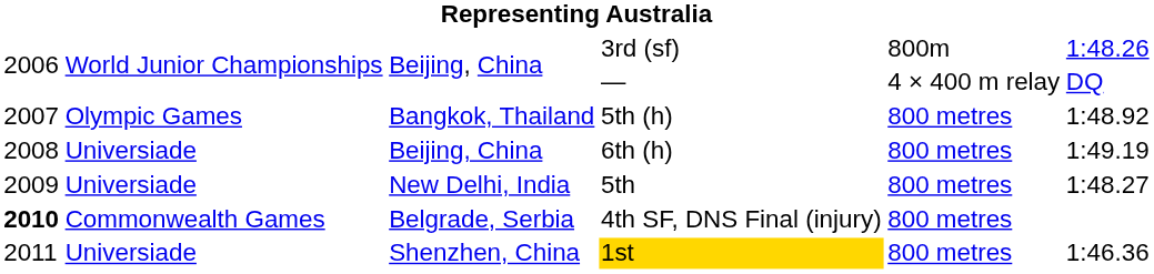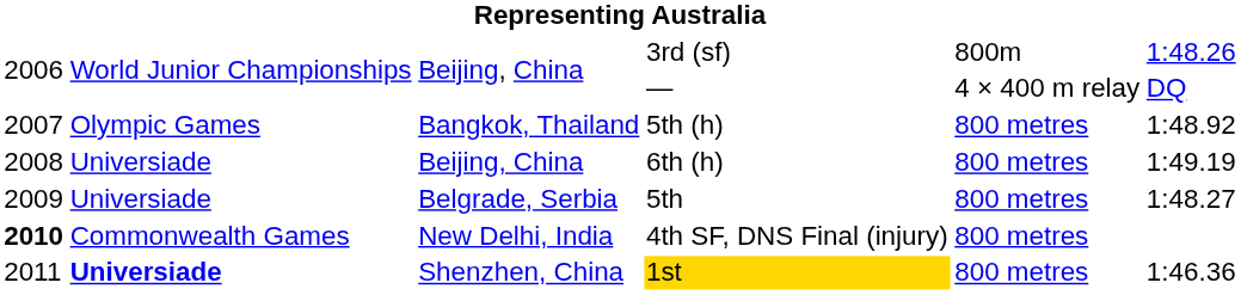 <table>
 <tr>
 <th colspan=6>Representing Australia</th>
 </tr>
 <tr>
 <td rowspan=2>2006</td>
 <td rowspan=2><a href='#'>World Junior Championships</a></td>
 <td rowspan=2><a href='#'>Beijing</a>, <a href='#'>China</a></td>
 <td>3rd (sf)</td>
 <td>800m</td>
 <td><a href='#'>1:48.26</a></td>
 </tr>
 <tr>
 <td>—</td>
 <td>4 × 400 m relay</td>
 <td><a href='#'>DQ</a></td>
 </tr>
 <tr>
 <td>2007</td>
 <td><a href='#'>Olympic Games</a></td>
 <td><a href='#'>Bangkok, Thailand</a></td>
 <td>5th (h)</td>
 <td><a href='#'>800 metres</a></td>
 <td>1:48.92</td>
 </tr>
 <tr>
 <td>2008</td>
 <td><a href='#'>Universiade</a></td>
 <td><a href='#'>Beijing, China</a></td>
 <td>6th (h)</td>
 <td><a href='#'>800 metres</a></td>
 <td>1:49.19</td>
 </tr>
 <tr>
 <td>2009</td>
 <td><a href='#'>Universiade</a></td>
-<td><a href='#'>New Delhi, India</a></td>
+<td><a href='#'>Belgrade, Serbia</a></td>
 <td>5th</td>
 <td><a href='#'>800 metres</a></td>
 <td>1:48.27</td>
 </tr>
 <tr>
 <td><strong>2010</strong></td>
 <td><a href='#'>Commonwealth Games</a></td>
-<td><a href='#'>Belgrade, Serbia</a></td>
+<td><a href='#'>New Delhi, India</a></td>
 <td>4th SF, DNS Final (injury)</td>
 <td><a href='#'>800 metres</a></td>
 <td></td>
 </tr>
 <tr>
 <td>2011</td>
-<td><a href='#'>Universiade</a></td>
+<td><strong><a href='#'>Universiade</a></strong></td>
 <td><a href='#'>Shenzhen, China</a></td>
 <td bgcolor=gold>1st</td>
 <td><a href='#'>800 metres</a></td>
 <td>1:46.36</td>
 </tr>
 </table>
